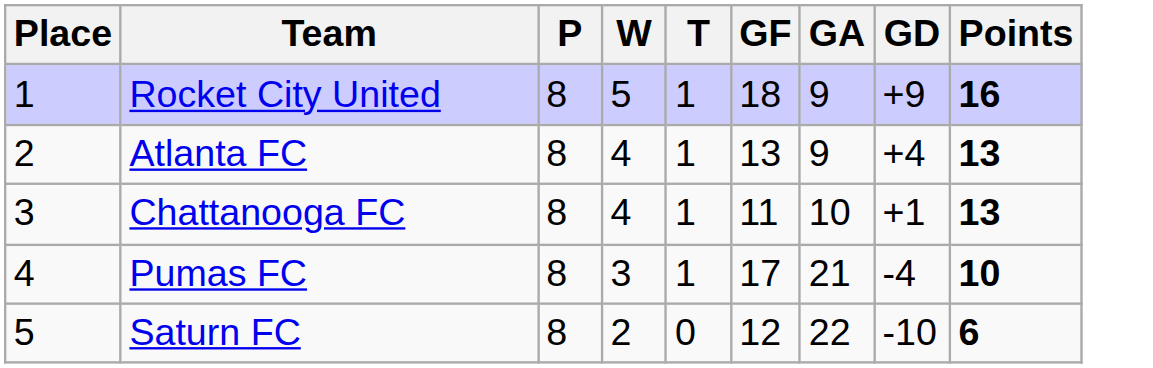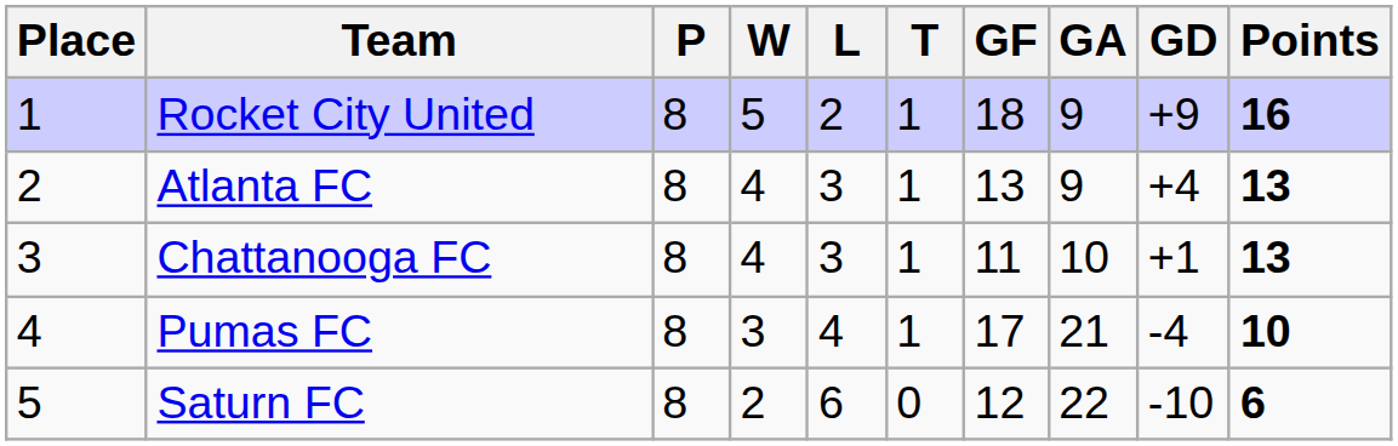 <table class="wikitable">
 <tr>
 <th>Place</th>
 <th width="170">Team</th>
 <th width="20">P</th>
 <th width="20">W</th>
+<th width="20">L</th>
 <th width="20">T</th>
 <th width="20">GF</th>
 <th width="20">GA</th>
 <th width="25">GD</th>
 <th>Points</th>
 </tr>
 <tr bgcolor=#ccccff>
 <td>1</td>
 <td><a href='#'>Rocket City United</a></td>
 <td>8</td>
 <td>5</td>
+<td>2</td>
 <td>1</td>
 <td>18</td>
 <td>9</td>
 <td>+9</td>
 <td><strong>16</strong></td>
 </tr>
 <tr>
 <td>2</td>
 <td><a href='#'>Atlanta FC</a></td>
 <td>8</td>
 <td>4</td>
+<td>3</td>
 <td>1</td>
 <td>13</td>
 <td>9</td>
 <td>+4</td>
 <td><strong>13</strong></td>
 </tr>
 <tr>
 <td>3</td>
 <td><a href='#'>Chattanooga FC</a></td>
 <td>8</td>
 <td>4</td>
+<td>3</td>
 <td>1</td>
 <td>11</td>
 <td>10</td>
 <td>+1</td>
 <td><strong>13</strong></td>
 </tr>
 <tr>
 <td>4</td>
 <td><a href='#'>Pumas FC</a></td>
 <td>8</td>
 <td>3</td>
+<td>4</td>
 <td>1</td>
 <td>17</td>
 <td>21</td>
 <td>-4</td>
 <td><strong>10</strong></td>
 </tr>
 <tr>
 <td>5</td>
 <td><a href='#'>Saturn FC</a></td>
 <td>8</td>
 <td>2</td>
+<td>6</td>
 <td>0</td>
 <td>12</td>
 <td>22</td>
 <td>-10</td>
 <td><strong> 6</strong></td>
 </tr>
 </table>
